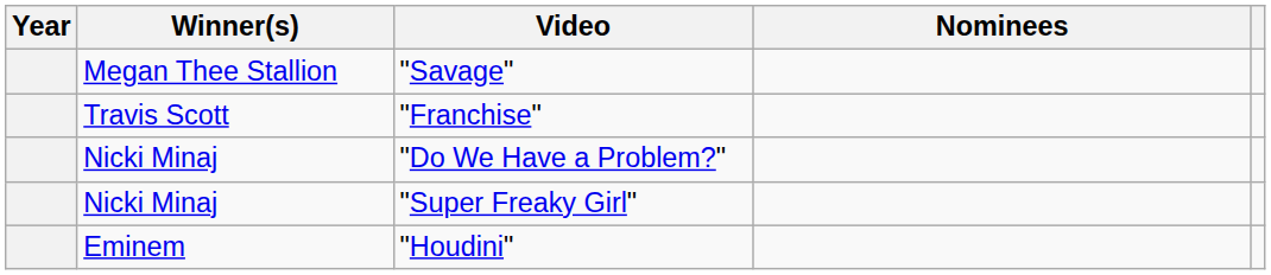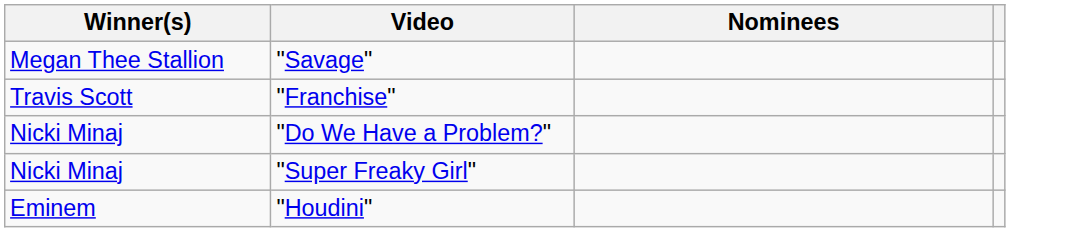 <table class="wikitable sortable">
 <tr>
-<th scope="col">Year</th>
 <th scope="col" style="width:175px;">Winner(s)</th>
 <th scope="col" style="width:200px;">Video</th>
 <th scope="col" style="width:280px;">Nominees</th>
 <th scope="col" class="unsortable"></th>
 </tr>
 <tr>
-<th scope="row"></th>
 <td><a href='#'>Megan Thee Stallion</a></td>
 <td>"<a href='#'>Savage</a>"</td>
 <td></td>
 <td align="center"></td>
 </tr>
 <tr>
-<th scope="row"></th>
 <td><a href='#'>Travis Scott</a> </td>
 <td>"<a href='#'>Franchise</a>"</td>
 <td></td>
 <td align="center"></td>
 </tr>
 <tr>
-<th scope="row"></th>
 <td><a href='#'>Nicki Minaj</a> </td>
 <td>"<a href='#'>Do We Have a Problem?</a>"</td>
 <td></td>
 <td align="center"></td>
 </tr>
 <tr>
-<th scope="row"></th>
 <td><a href='#'>Nicki Minaj</a></td>
 <td>"<a href='#'>Super Freaky Girl</a>"</td>
 <td></td>
 <td align="center"></td>
 </tr>
 <tr>
-<th scope="row"></th>
 <td><a href='#'>Eminem</a></td>
 <td>"<a href='#'>Houdini</a>"</td>
 <td></td>
 <td align="center"></td>
 </tr>
 </table>
